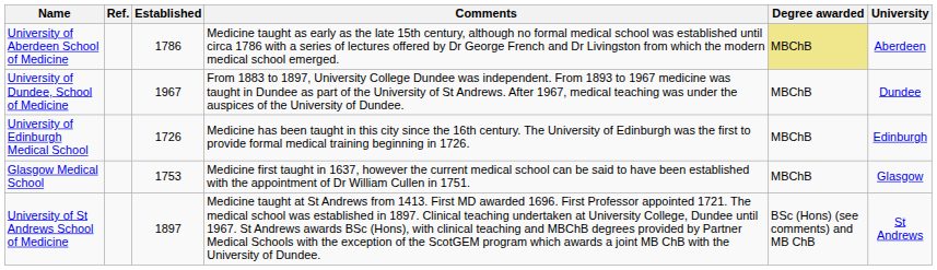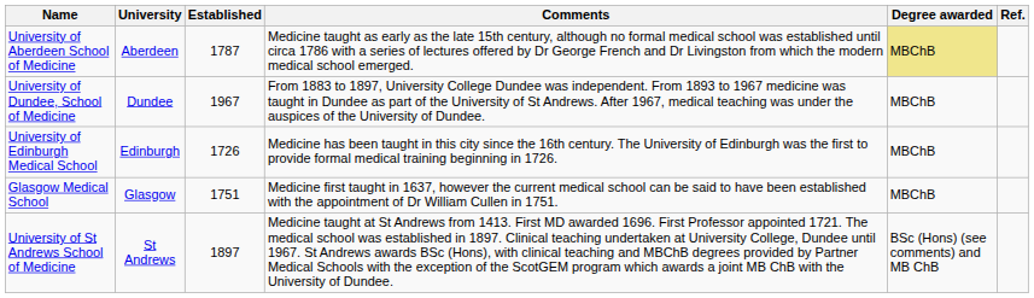 <table class="wikitable sortable">
 <tr>
 <th>Name</th>
-<th class="unsortable">Ref.</th>
+<th>University</th>
 <th>Established</th>
 <th class="unsortable">Comments</th>
 <th class="unsortable">Degree awarded</th>
-<th>University</th>
+<th class="unsortable">Ref.</th>
 </tr>
 <tr>
 <td><a href='#'>University of Aberdeen School of Medicine</a></td>
-<td style="text-align:center;"></td>
-<td style="text-align:center;">1786</td>
+<td style="text-align:center;"><a href='#'>Aberdeen</a></td>
+<td style="text-align:center;">1787</td>
 <td>Medicine taught as early as the late 15th century, although no formal medical school was established until circa 1786 with a series of lectures offered by Dr George French and Dr Livingston from which the modern medical school emerged.</td>
 <td style="background: khaki;">MBChB</td>
-<td style="text-align:center;"><a href='#'>Aberdeen</a></td>
+<td style="text-align:center;"></td>
 </tr>
 <tr>
 <td><a href='#'>University of Dundee, School of Medicine</a></td>
-<td style="text-align:center;"></td>
+<td style="text-align:center;"><a href='#'>Dundee</a></td>
 <td style="text-align:center;">1967</td>
 <td>From 1883 to 1897, University College Dundee was independent.  From 1893 to 1967 medicine was taught in Dundee as part of the University of St Andrews.  After 1967, medical teaching was under the auspices of the University of Dundee.</td>
 <td>MBChB</td>
-<td style="text-align:center;"><a href='#'>Dundee</a></td>
+<td style="text-align:center;"></td>
 </tr>
 <tr>
 <td><a href='#'>University of Edinburgh Medical School</a></td>
-<td style="text-align:center;"></td>
+<td style="text-align:center;"><a href='#'>Edinburgh</a></td>
 <td style="text-align:center;">1726</td>
 <td>Medicine has been taught in this city since the 16th century. The University of Edinburgh was the first to provide formal medical training beginning in 1726.</td>
 <td>MBChB</td>
-<td style="text-align:center;"><a href='#'>Edinburgh</a></td>
+<td style="text-align:center;"></td>
 </tr>
 <tr>
 <td><a href='#'>Glasgow Medical School</a></td>
-<td style="text-align:center;"></td>
-<td style="text-align:center;">1753</td>
+<td style="text-align:center;"><a href='#'>Glasgow</a></td>
+<td style="text-align:center;">1751</td>
 <td>Medicine first taught in 1637, however the current medical school can be said to have been established with the appointment of Dr William Cullen in 1751.</td>
 <td>MBChB</td>
-<td style="text-align:center;"><a href='#'>Glasgow</a></td>
+<td style="text-align:center;"></td>
 </tr>
 <tr>
 <td><a href='#'>University of St Andrews School of Medicine</a></td>
-<td style="text-align:center;"><br></td>
+<td style="text-align:center;"><a href='#'>St Andrews</a></td>
 <td style="text-align:center;">1897</td>
 <td>Medicine taught at St Andrews from 1413. First MD awarded 1696. First Professor appointed 1721. The medical school was established in 1897. Clinical teaching undertaken at University College, Dundee until 1967. St Andrews awards BSc (Hons), with clinical teaching and MBChB degrees provided by Partner Medical Schools with the exception of the ScotGEM program which awards a joint MB ChB with the University of Dundee.</td>
 <td>BSc (Hons) (see comments) and MB ChB</td>
-<td style="text-align:center;"><a href='#'>St Andrews</a></td>
+<td style="text-align:center;"><br></td>
 </tr>
 </table>
